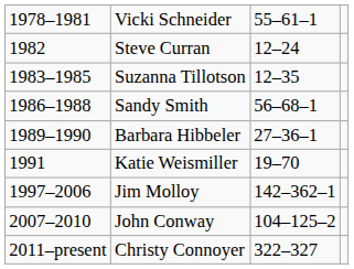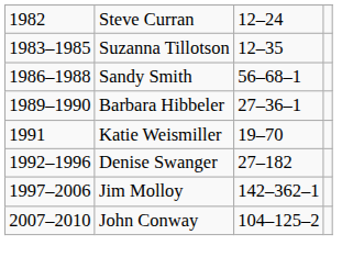 <table class="wikitable">
 <tr style="text-align:center;">
-</tr>
-<tr>
-<td>1978–1981</td>
-<td>Vicki Schneider</td>
-<td>55–61–1</td>
-<td></td>
 </tr>
 <tr>
 <td>1982</td>
 <td>Steve Curran</td>
 <td>12–24</td>
 <td></td>
 </tr>
 <tr>
 <td>1983–1985</td>
 <td>Suzanna Tillotson</td>
 <td>12–35</td>
 <td></td>
 </tr>
 <tr>
 <td>1986–1988</td>
 <td>Sandy Smith</td>
 <td>56–68–1</td>
 <td></td>
 </tr>
 <tr>
 <td>1989–1990</td>
 <td>Barbara Hibbeler</td>
 <td>27–36–1</td>
 <td></td>
 </tr>
 <tr>
 <td>1991</td>
 <td>Katie Weismiller</td>
 <td>19–70</td>
 <td></td>
 </tr>
 <tr>
+<td>1992–1996</td>
+<td>Denise Swanger</td>
+<td>27–182</td>
+<td></td>
+</tr>
+<tr>
 <td>1997–2006</td>
 <td>Jim Molloy</td>
 <td>142–362–1</td>
 <td></td>
 </tr>
 <tr>
 <td>2007–2010</td>
 <td>John Conway</td>
 <td>104–125–2</td>
 <td></td>
 </tr>
-<tr>
-<td>2011–present</td>
-<td>Christy Connoyer</td>
-<td>322–327</td>
-<td></td>
-</tr>
 </table>
